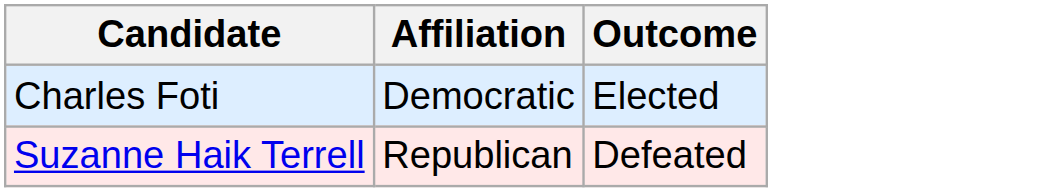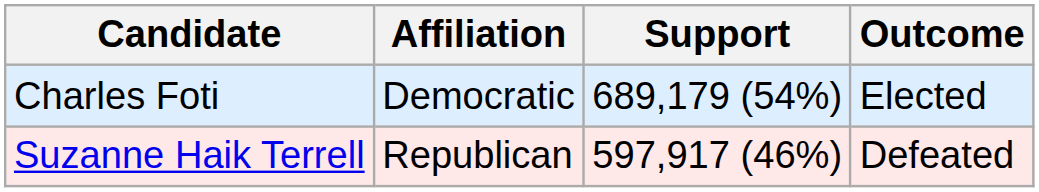 <table class="wikitable">
 <tr>
 <th>Candidate</th>
 <th>Affiliation</th>
+<th>Support</th>
 <th>Outcome</th>
 </tr>
 <tr>
 <td bgcolor=#DDEEFF>Charles Foti</td>
 <td bgcolor=#DDEEFF>Democratic</td>
+<td bgcolor=#DDEEFF>689,179 (54%)</td>
 <td bgcolor=#DDEEFF>Elected</td>
 </tr>
 <tr>
 <td bgcolor=#FFE8E8><a href='#'>Suzanne Haik Terrell</a></td>
 <td bgcolor=#FFE8E8>Republican</td>
+<td bgcolor=#FFE8E8>597,917 (46%)</td>
 <td bgcolor=#FFE8E8>Defeated</td>
 </tr>
 </table>
